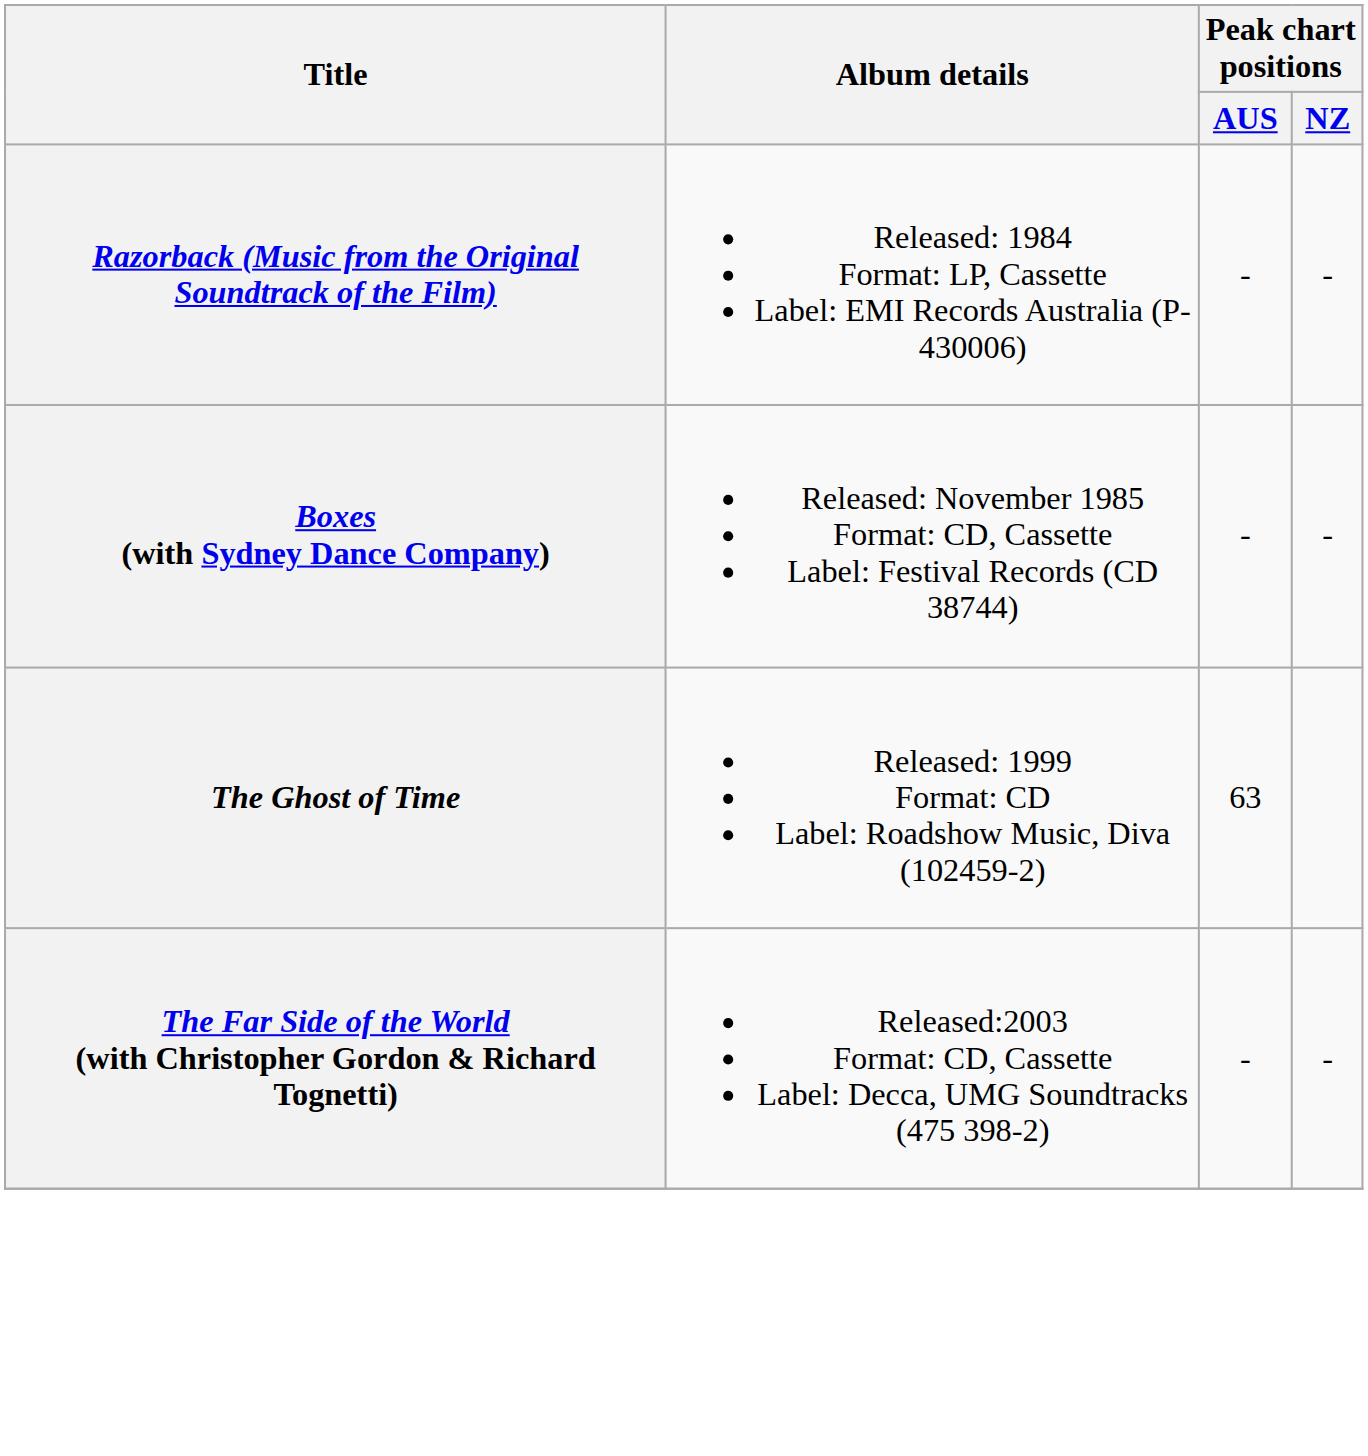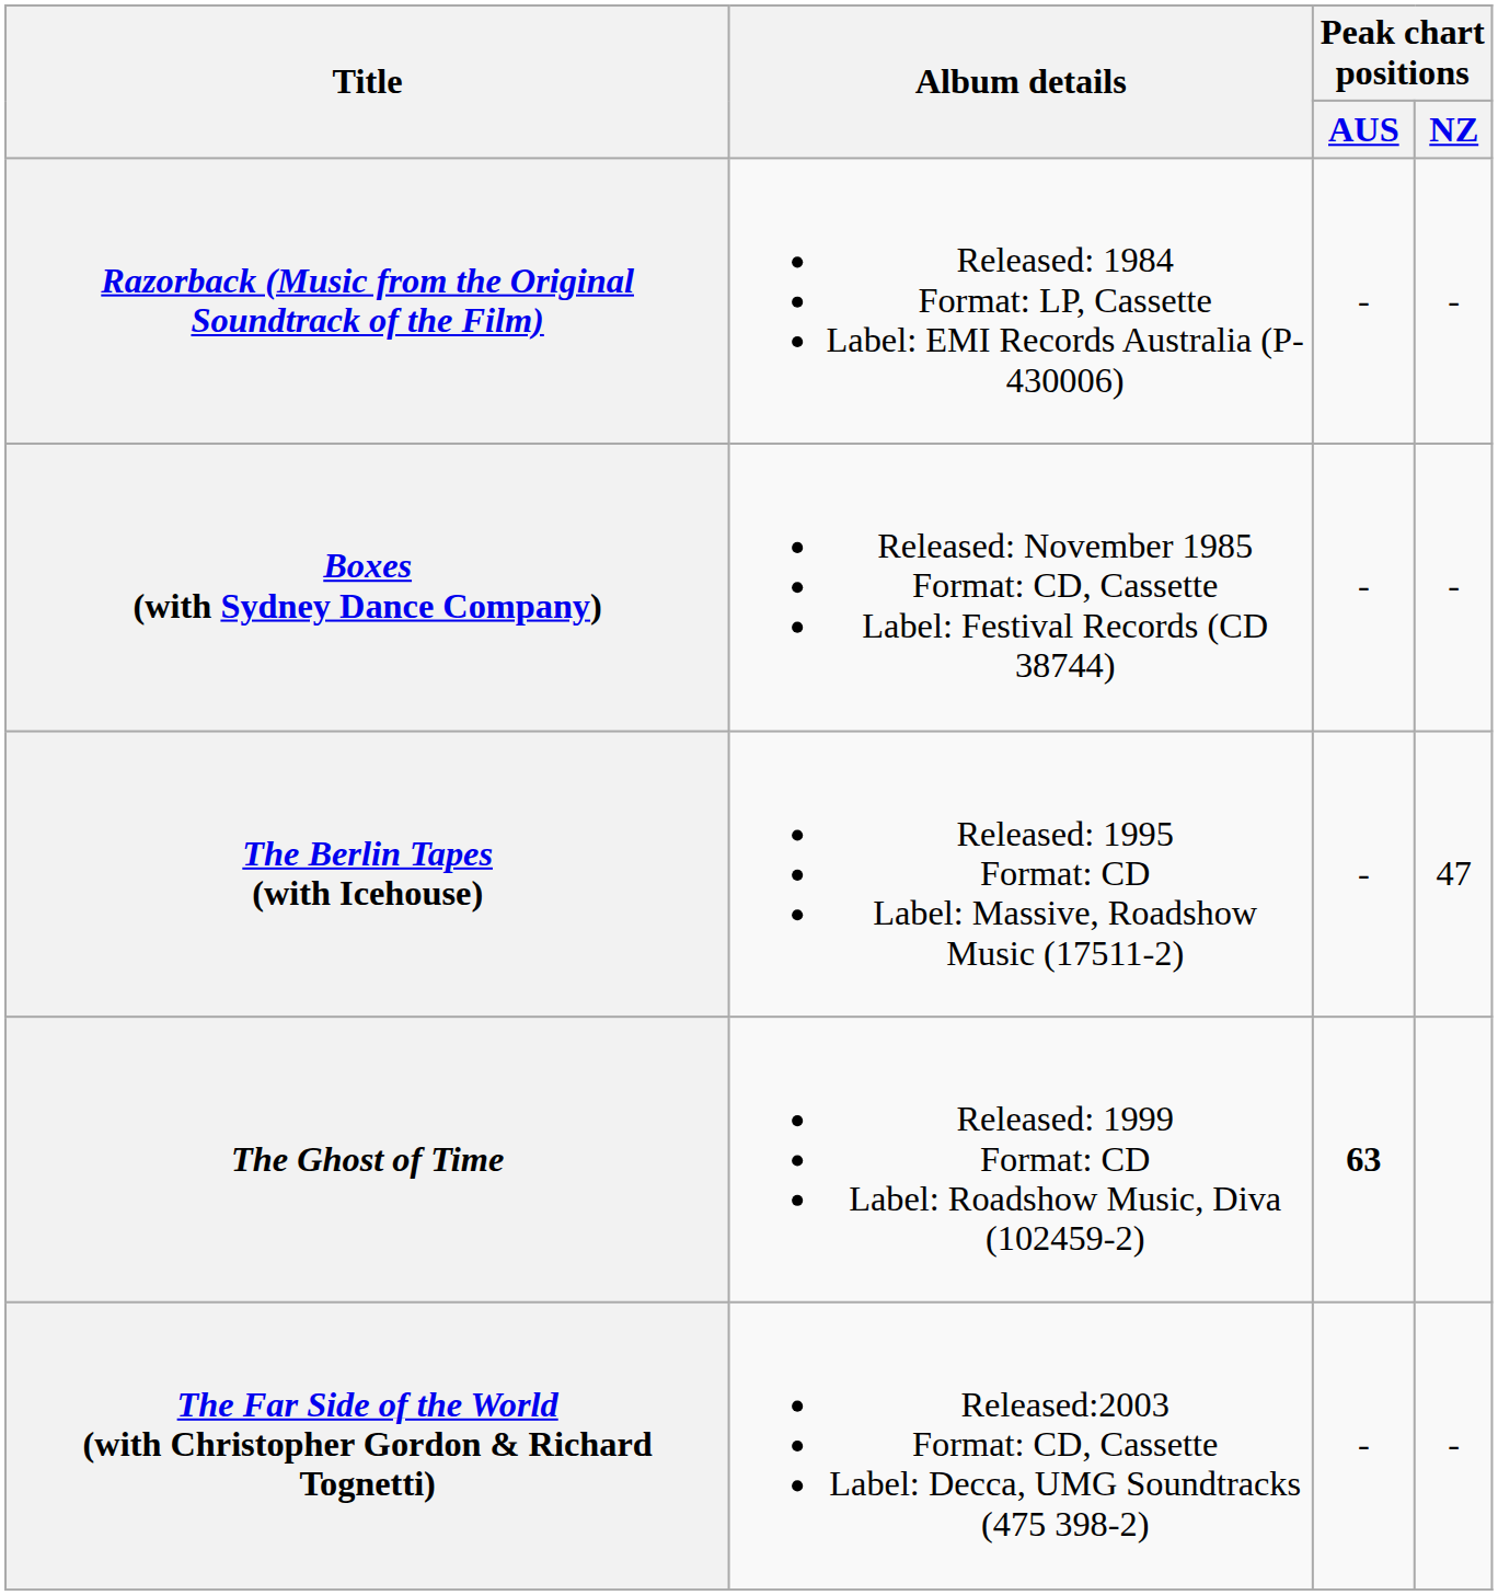 <table class="wikitable plainrowheaders" style="text-align:center;" border="1">
 <tr>
 <th scope="col" rowspan="2" style="width:20em;">Title</th>
 <th scope="col" rowspan="2" style="width:16em;">Album details</th>
 <th scope="col" colspan="2">Peak chart<br>positions</th>
 </tr>
 <tr>
 <th scope="col" style="text-align:center;"><a href='#'>AUS</a><br></th>
 <th scope="col" style="text-align:center;"><a href='#'>NZ</a></th>
 </tr>
 <tr>
 <th scope="row"><em><a href='#'>Razorback (Music from the Original Soundtrack of the Film)</a></em></th>
 <td><br><ul><li>Released: 1984</li><li>Format: LP, Cassette</li><li>Label: EMI Records Australia (P-430006)</li></ul></td>
 <td align="center">-</td>
 <td>-</td>
 </tr>
 <tr>
 <th scope="row"><em><a href='#'>Boxes</a></em> <br> (with <a href='#'>Sydney Dance Company</a>)</th>
 <td><br><ul><li>Released: November 1985</li><li>Format: CD, Cassette</li><li>Label: Festival Records (CD 38744)</li></ul></td>
 <td align="center">-</td>
 <td>-</td>
 </tr>
 <tr>
+<th scope="row"><em><a href='#'>The Berlin Tapes</a></em> <br> (with Icehouse)</th>
+<td><br><ul><li>Released: 1995</li><li>Format: CD</li><li>Label: Massive, Roadshow Music (17511-2)</li></ul></td>
+<td align="center">-</td>
+<td>47</td>
+</tr>
+<tr>
 <th scope="row"><em>The Ghost of Time</em></th>
 <td><br><ul><li>Released: 1999</li><li>Format: CD</li><li>Label: Roadshow Music, Diva (102459-2)</li></ul></td>
-<td align="center">63</td>
+<td align="center"><strong>63</strong></td>
 <td></td>
 </tr>
 <tr>
 <th scope="row"><em><a href='#'>The Far Side of the World</a></em> <br> (with Christopher Gordon & Richard Tognetti)</th>
 <td><br><ul><li>Released:2003</li><li>Format: CD, Cassette</li><li>Label: Decca, UMG Soundtracks (475 398-2)</li></ul></td>
 <td align="center">-</td>
 <td>-</td>
 </tr>
 <tr>
 </tr>
 </table>
